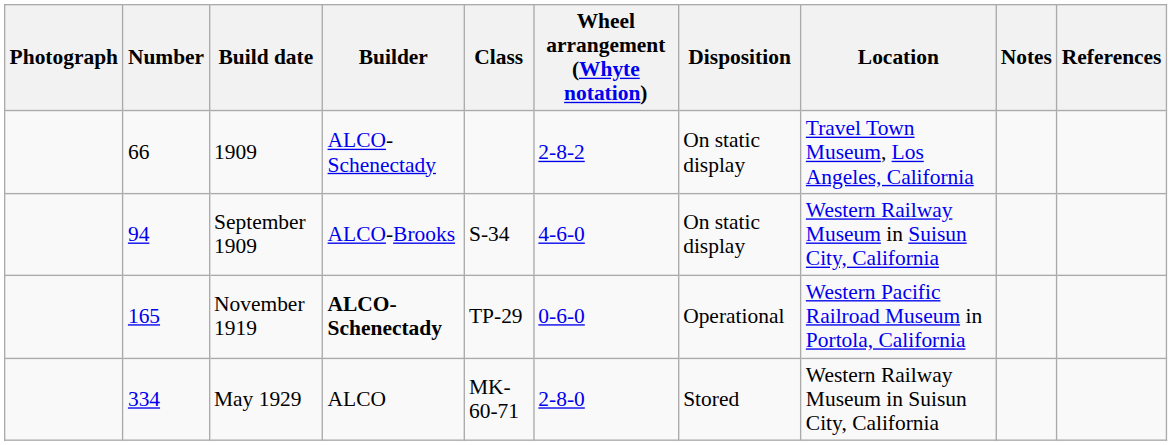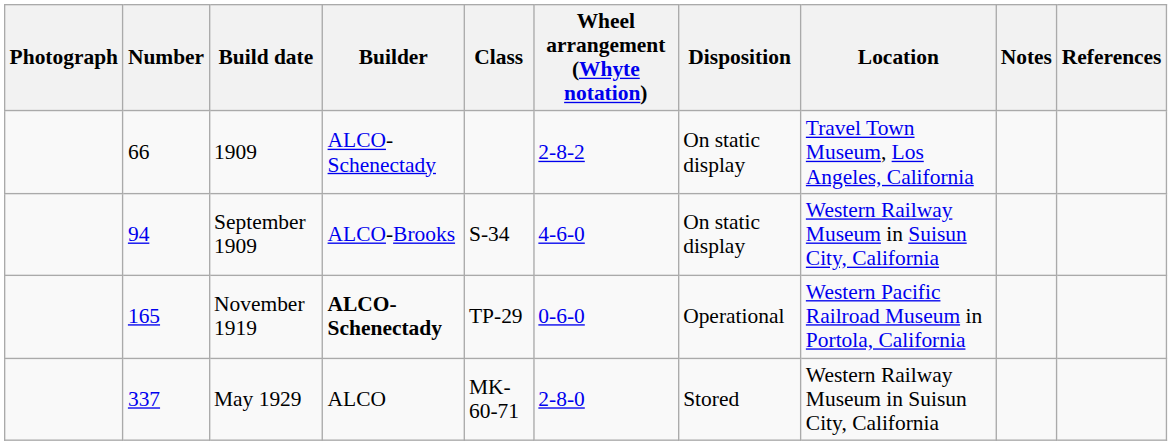 <table class="wikitable">
 <tr>
 <th>Photograph</th>
 <th>Number</th>
 <th>Build date</th>
 <th>Builder</th>
 <th>Class</th>
 <th>Wheel arrangement<br>(<a href='#'>Whyte notation</a>)</th>
 <th>Disposition</th>
 <th>Location</th>
 <th>Notes</th>
 <th>References</th>
 </tr>
 <tr>
 <td></td>
 <td>66</td>
 <td>1909</td>
 <td><a href='#'>ALCO</a>-<a href='#'>Schenectady</a></td>
 <td></td>
 <td><a href='#'>2-8-2</a></td>
 <td>On static display</td>
 <td><a href='#'>Travel Town Museum</a>, <a href='#'>Los Angeles, California</a></td>
 <td></td>
 <td></td>
 </tr>
 <tr>
 <td></td>
 <td><a href='#'>94</a></td>
 <td>September 1909</td>
 <td><a href='#'>ALCO</a>-<a href='#'>Brooks</a></td>
 <td>S-34</td>
 <td><a href='#'>4-6-0</a></td>
 <td>On static display</td>
 <td><a href='#'>Western Railway Museum</a> in <a href='#'>Suisun City, California</a></td>
 <td></td>
 <td></td>
 </tr>
 <tr>
 <td></td>
 <td><a href='#'>165</a></td>
 <td>November 1919</td>
 <td><strong>ALCO-Schenectady</strong></td>
 <td>TP-29</td>
 <td><a href='#'>0-6-0</a></td>
 <td>Operational</td>
 <td><a href='#'>Western Pacific Railroad Museum</a> in <a href='#'>Portola, California</a></td>
 <td></td>
 <td></td>
 </tr>
 <tr>
 <td></td>
-<td><a href='#'>334</a></td>
+<td><a href='#'>337</a></td>
 <td>May 1929</td>
 <td>ALCO</td>
 <td>MK-60-71</td>
 <td><a href='#'>2-8-0</a></td>
 <td>Stored</td>
 <td>Western Railway Museum in Suisun City, California</td>
 <td></td>
 <td></td>
 </tr>
 </table>
